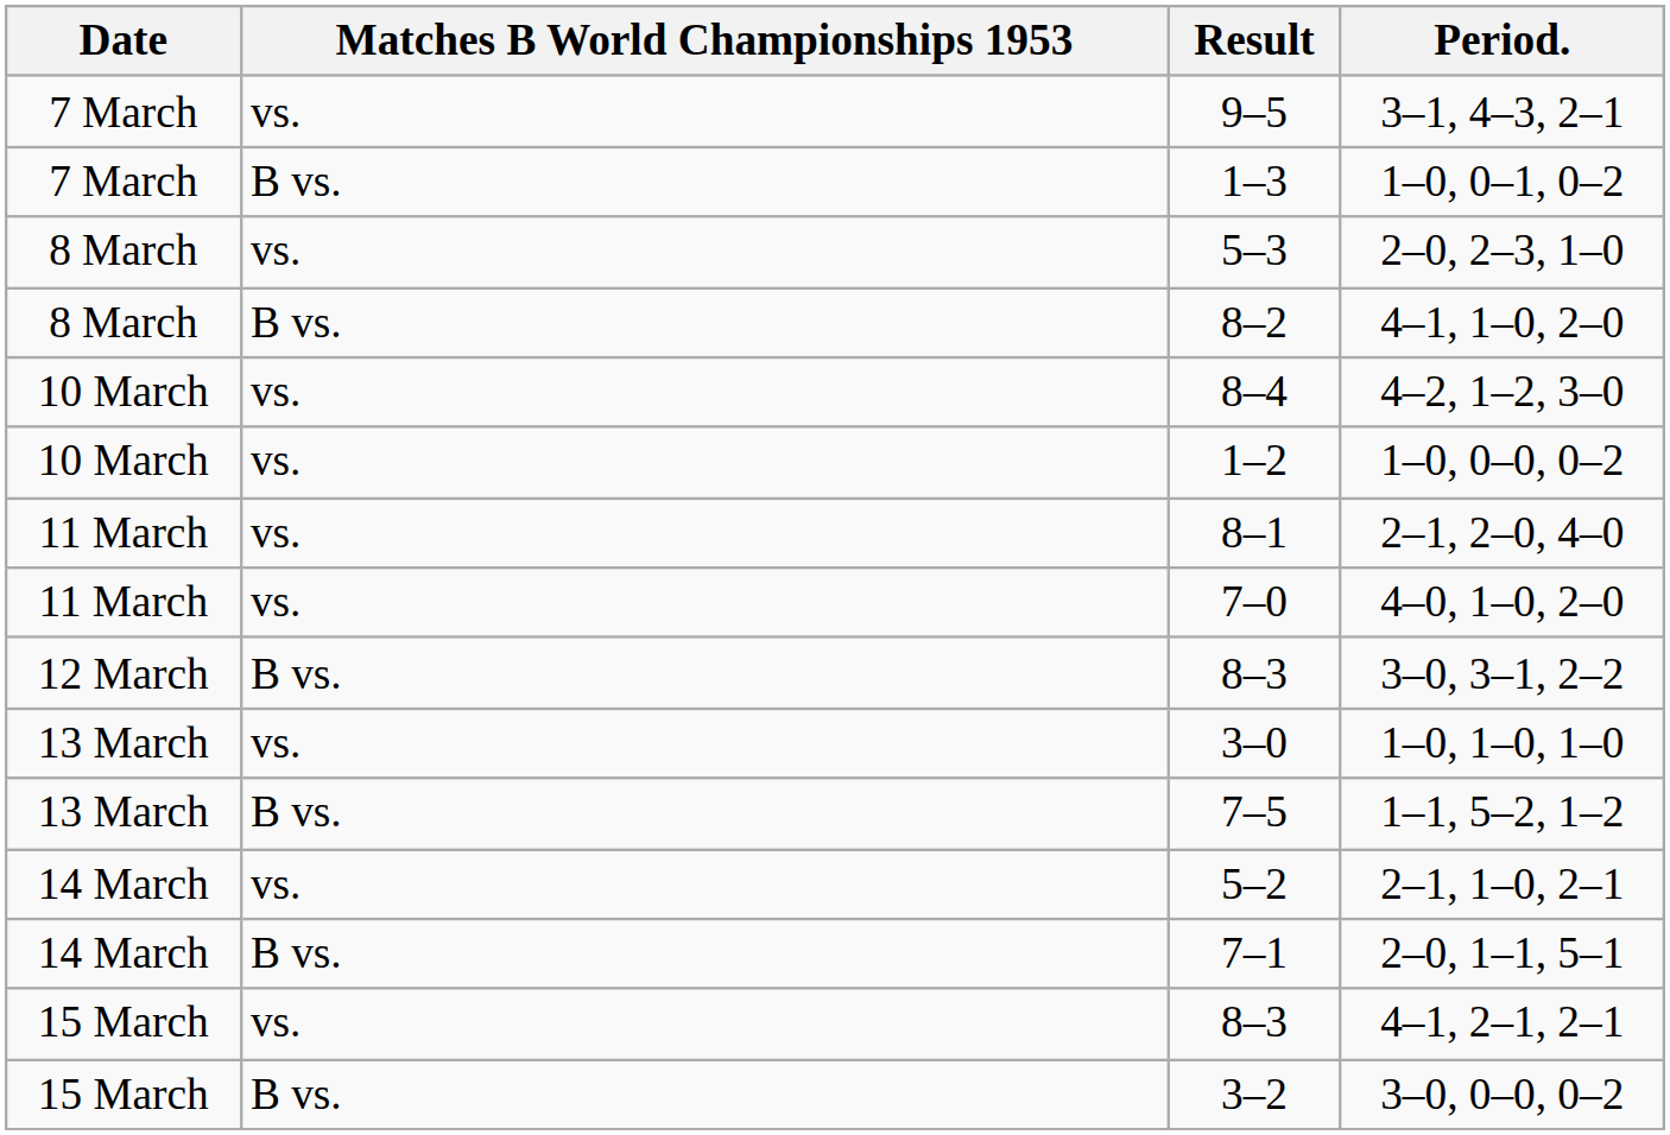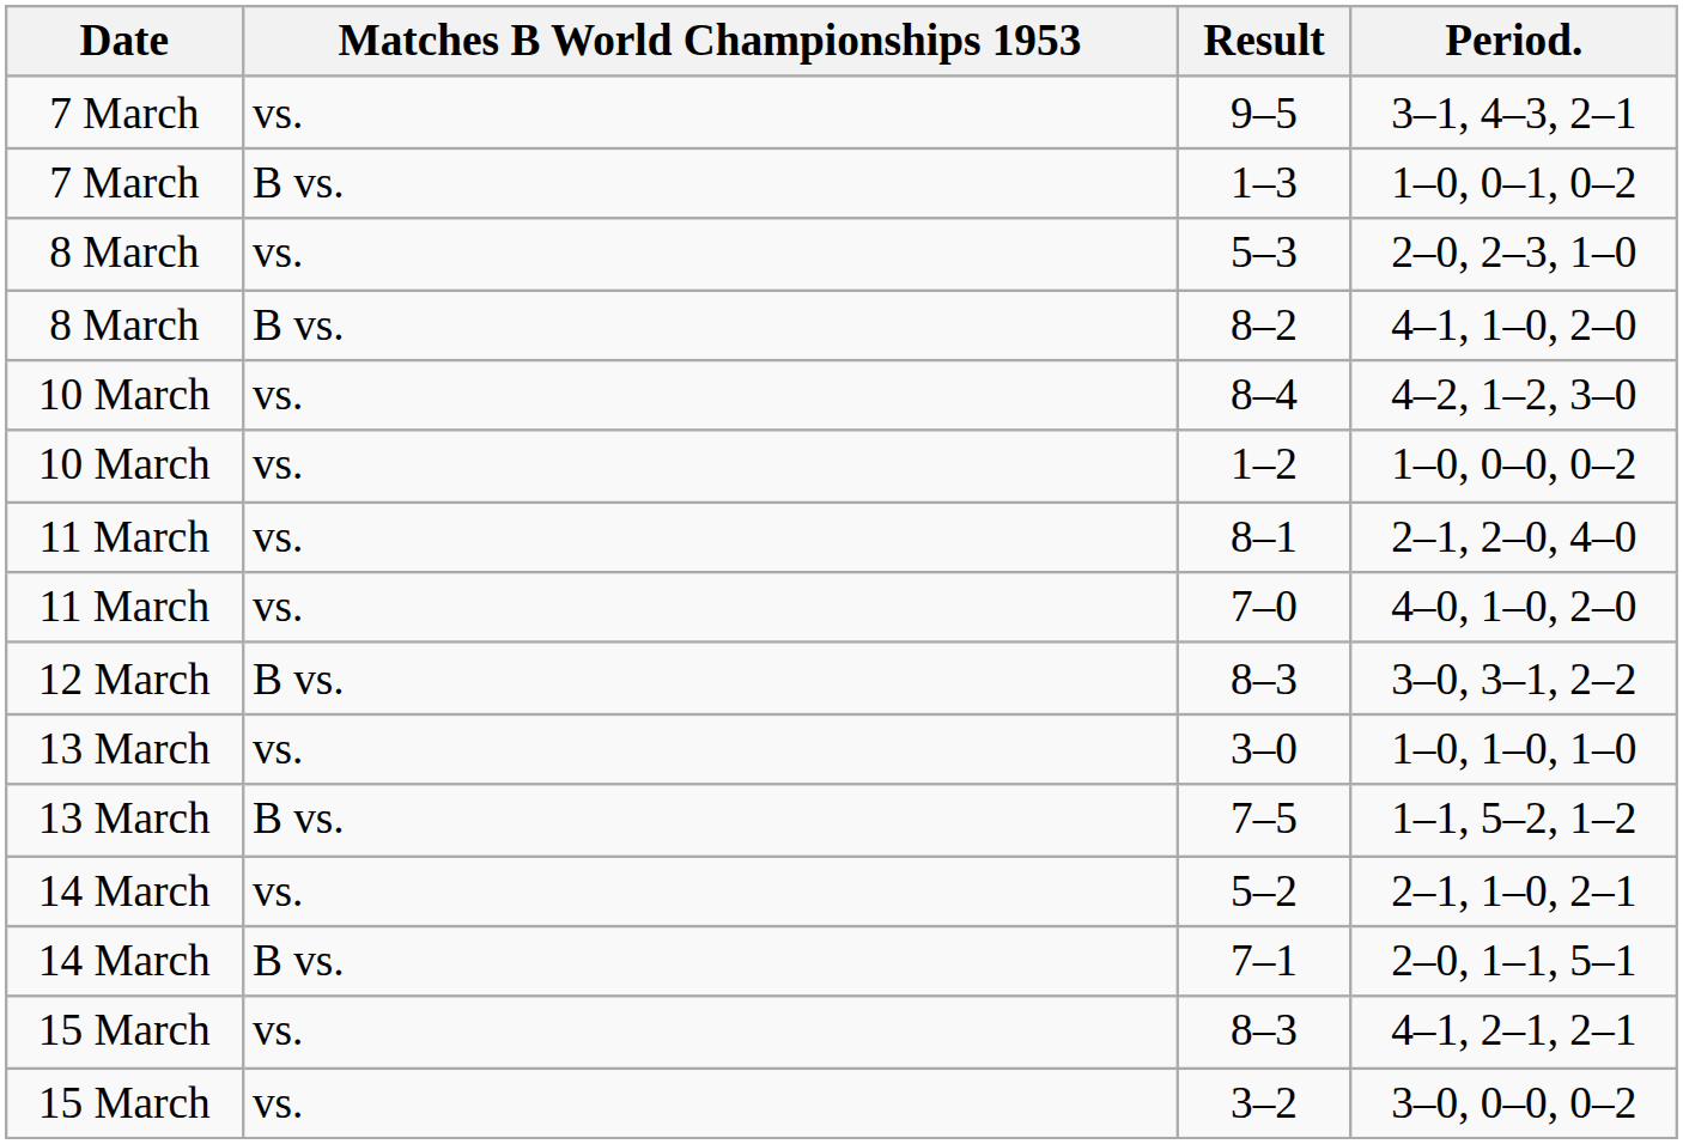 <table class="wikitable" style="text-align:center;" width="600px">
 <tr>
 <th>Date</th>
 <th>Matches B World Championships 1953</th>
 <th>Result</th>
 <th>Period.</th>
 </tr>
 <tr>
 <td>7 March</td>
 <td align="left"> vs. </td>
 <td>9–5</td>
 <td>3–1, 4–3, 2–1</td>
 </tr>
 <tr>
 <td>7 March</td>
 <td align="left"> B vs. </td>
 <td>1–3</td>
 <td>1–0, 0–1, 0–2</td>
 </tr>
 <tr>
 <td>8 March</td>
 <td align="left"> vs. </td>
 <td>5–3</td>
 <td>2–0, 2–3, 1–0</td>
 </tr>
 <tr>
 <td>8 March</td>
 <td align="left"> B vs. </td>
 <td>8–2</td>
 <td>4–1, 1–0, 2–0</td>
 </tr>
 <tr>
 <td>10 March</td>
 <td align="left"> vs. </td>
 <td>8–4</td>
 <td>4–2, 1–2, 3–0</td>
 </tr>
 <tr>
 <td>10 March</td>
 <td align="left"> vs. </td>
 <td>1–2</td>
 <td>1–0, 0–0, 0–2</td>
 </tr>
 <tr>
 <td>11 March</td>
 <td align="left"> vs. </td>
 <td>8–1</td>
 <td>2–1, 2–0, 4–0</td>
 </tr>
 <tr>
 <td>11 March</td>
 <td align="left"> vs. </td>
 <td>7–0</td>
 <td>4–0, 1–0, 2–0</td>
 </tr>
 <tr>
 <td>12 March</td>
 <td align="left"> B vs. </td>
 <td>8–3</td>
 <td>3–0, 3–1, 2–2</td>
 </tr>
 <tr>
 <td>13 March</td>
 <td align="left"> vs. </td>
 <td>3–0</td>
 <td>1–0, 1–0, 1–0</td>
 </tr>
 <tr>
 <td>13 March</td>
 <td align="left"> B vs. </td>
 <td>7–5</td>
 <td>1–1, 5–2, 1–2</td>
 </tr>
 <tr>
 <td>14 March</td>
 <td align="left"> vs. </td>
 <td>5–2</td>
 <td>2–1, 1–0, 2–1</td>
 </tr>
 <tr>
 <td>14 March</td>
 <td align="left"> B vs. </td>
 <td>7–1</td>
 <td>2–0, 1–1, 5–1</td>
 </tr>
 <tr>
 <td>15 March</td>
 <td align="left"> vs. </td>
 <td>8–3</td>
 <td>4–1, 2–1, 2–1</td>
 </tr>
 <tr>
 <td>15 March</td>
-<td align="left"> B vs. </td>
+<td align="left"> vs. </td>
 <td>3–2</td>
 <td>3–0, 0–0, 0–2</td>
 </tr>
 <tr>
 </tr>
 </table>
